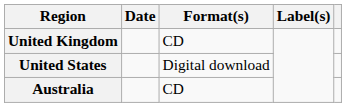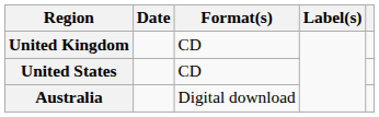 <table class="wikitable plainrowheaders">
 <tr>
 <th scope="col">Region</th>
 <th scope="col">Date</th>
 <th scope="col">Format(s)</th>
 <th scope="col">Label(s)</th>
 <th scope="col"></th>
 </tr>
 <tr>
 <th scope="row">United Kingdom</th>
 <td></td>
 <td>CD</td>
 <td rowspan="3"></td>
 <td></td>
 </tr>
 <tr>
 <th scope="row">United States</th>
 <td></td>
-<td>Digital download</td>
+<td>CD</td>
 <td></td>
 </tr>
 <tr>
 <th scope="row">Australia</th>
 <td></td>
-<td>CD</td>
+<td>Digital download</td>
 <td></td>
 </tr>
 </table>
